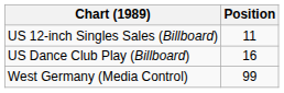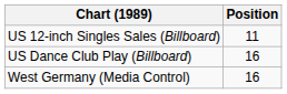 <table class="wikitable sortable">
 <tr>
 <th>Chart (1989)</th>
 <th>Position</th>
 </tr>
 <tr>
 <td>US 12-inch Singles Sales (<em>Billboard</em>)</td>
 <td align="center">11</td>
 </tr>
 <tr>
 <td>US Dance Club Play (<em>Billboard</em>)</td>
 <td align="center">16</td>
 </tr>
 <tr>
 <td>West Germany (Media Control)</td>
-<td align="center">99</td>
+<td align="center">16</td>
 </tr>
 </table>
